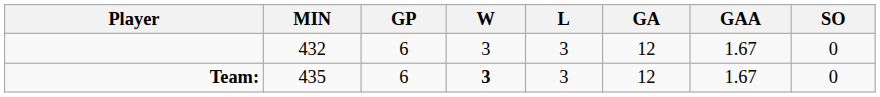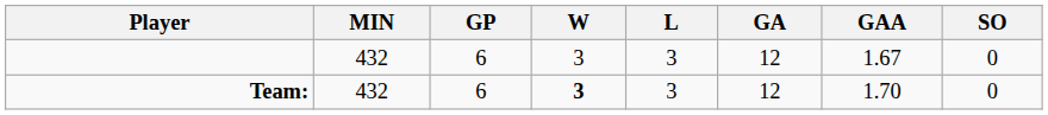 <table class="wikitable sortable" width="60%">
 <tr>
 <th bgcolor="#DDDDFF" width="10%">Player</th>
 <th width="3%" bgcolor="#DDDDFF" title="Minutes played">MIN</th>
 <th width="3%" bgcolor="#DDDDFF" title="Games played in">GP</th>
 <th width="3%" bgcolor="#DDDDFF" title="Wins">W</th>
 <th width="3%" bgcolor="#DDDDFF"title="Losses">L</th>
 <th width="3%" bgcolor="#DDDDFF" title="Goals against">GA</th>
 <th width="3%" bgcolor="#DDDDFF" title="Goals against average">GAA</th>
 <th width="3%" bgcolor="#DDDDFF" title="Shut-outs">SO</th>
 </tr>
 <tr align="center">
 <td align="right"></td>
 <td>432</td>
 <td>6</td>
 <td>3</td>
 <td>3</td>
 <td>12</td>
 <td>1.67</td>
 <td>0</td>
 </tr>
 <tr align="center">
 <td align="right"><strong>Team:</strong></td>
-<td>435</td>
+<td>432</td>
 <td>6</td>
 <td><strong>3</strong></td>
 <td>3</td>
 <td>12</td>
-<td>1.67</td>
+<td>1.70</td>
 <td>0</td>
 </tr>
 </table>
